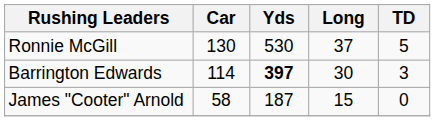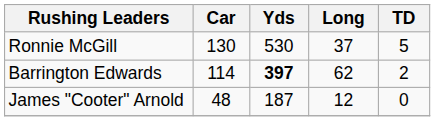 <table class="wikitable">
 <tr>
 <th>    Rushing Leaders    </th>
 <th>  Car  </th>
 <th>  Yds  </th>
 <th>  Long  </th>
 <th>  TD  </th>
 </tr>
 <tr>
 <td>Ronnie McGill</td>
 <td align="center">130</td>
 <td align="center">530</td>
 <td align="center">37</td>
 <td align="center">5</td>
 </tr>
 <tr>
 <td>Barrington Edwards</td>
 <td align="center">114</td>
 <td align="center"><strong>397</strong></td>
-<td align="center">30</td>
-<td align="center">3</td>
+<td align="center">62</td>
+<td align="center">2</td>
 </tr>
 <tr>
 <td>James "Cooter" Arnold</td>
-<td align="center">58</td>
+<td align="center">48</td>
 <td align="center">187</td>
-<td align="center">15</td>
+<td align="center">12</td>
 <td align="center">0</td>
 </tr>
 <tr>
 </tr>
 </table>
